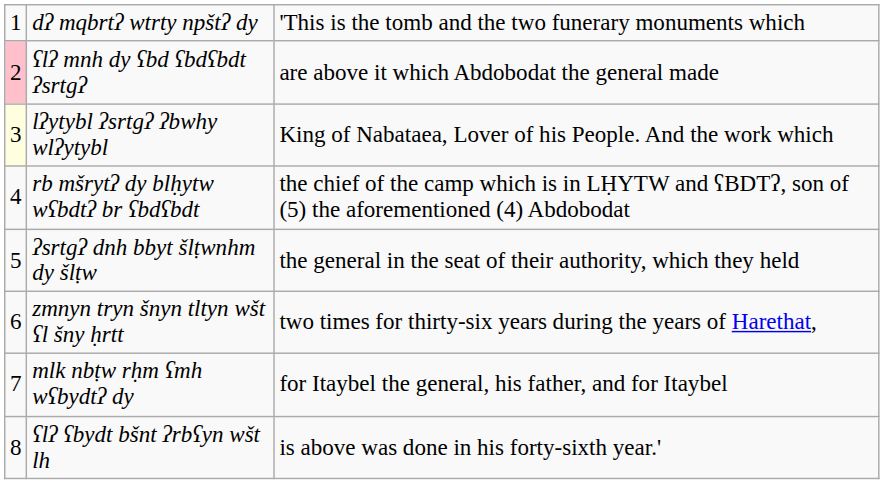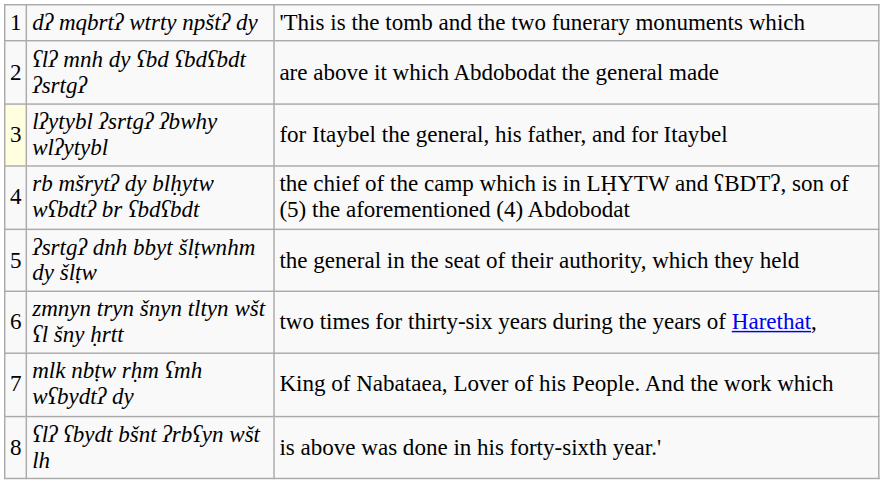 <table class="wikitable">
 <tr>
 <td>1</td>
 <td><em>dʔ mqbrtʔ wtrty npštʔ dy</em></td>
 <td>'This is the tomb and the two funerary monuments which</td>
 </tr>
 <tr>
-<td style="background: pink;">2</td>
+<td>2</td>
 <td><em>ʕlʔ mnh dy ʕbd ʕbdʕbdt ʔsrtgʔ</em></td>
 <td>are above it which Abdobodat the general made</td>
 </tr>
 <tr>
 <td style="background: lightyellow;">3</td>
 <td><em>lʔytybl ʔsrtgʔ ʔbwhy wlʔytybl</em></td>
-<td>King of Nabataea, Lover of his People. And the work which</td>
+<td>for Itaybel the general, his father, and for Itaybel</td>
 </tr>
 <tr>
 <td>4</td>
 <td><em>rb mšrytʔ dy blḥytw wʕbdtʔ br ʕbdʕbdt</em></td>
 <td>the chief of the camp which is in LḤYTW and ʕBDTʔ, son of (5) the aforementioned (4) Abdobodat</td>
 </tr>
 <tr>
 <td>5</td>
 <td><em>ʔsrtgʔ dnh bbyt šlṭwnhm dy šlṭw</em></td>
 <td>the general in the seat of their authority, which they held</td>
 </tr>
 <tr>
 <td>6</td>
 <td><em>zmnyn tryn šnyn tltyn wšt ʕl šny ḥrtt</em></td>
 <td>two times for thirty-six years during the years of <a href='#'>Harethat</a>,</td>
 </tr>
 <tr>
 <td>7</td>
 <td><em>mlk nbṭw rḥm ʕmh wʕbydtʔ dy</em></td>
-<td>for Itaybel the general, his father, and for Itaybel</td>
+<td>King of Nabataea, Lover of his People. And the work which</td>
 </tr>
 <tr>
 <td>8</td>
 <td><em>ʕlʔ ʕbydt bšnt ʔrbʕyn wšt lh</em></td>
 <td>is above was done in his forty-sixth year.'</td>
 </tr>
 </table>
